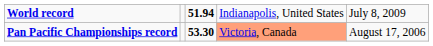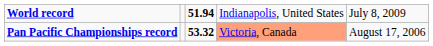 <table class="wikitable">
 <tr>
 <td><strong><a href='#'>World record</a></strong></td>
 <td></td>
 <td><strong>51.94</strong></td>
 <td><a href='#'>Indianapolis</a>, United States</td>
 <td>July 8, 2009</td>
 </tr>
 <tr>
 <td><strong><a href='#'>Pan Pacific Championships record</a></strong></td>
 <td></td>
-<td><strong>53.30</strong></td>
+<td><strong>53.32</strong></td>
 <td style="background: lightsalmon;"><a href='#'>Victoria</a>, Canada</td>
 <td>August 17, 2006</td>
 </tr>
 </table>
